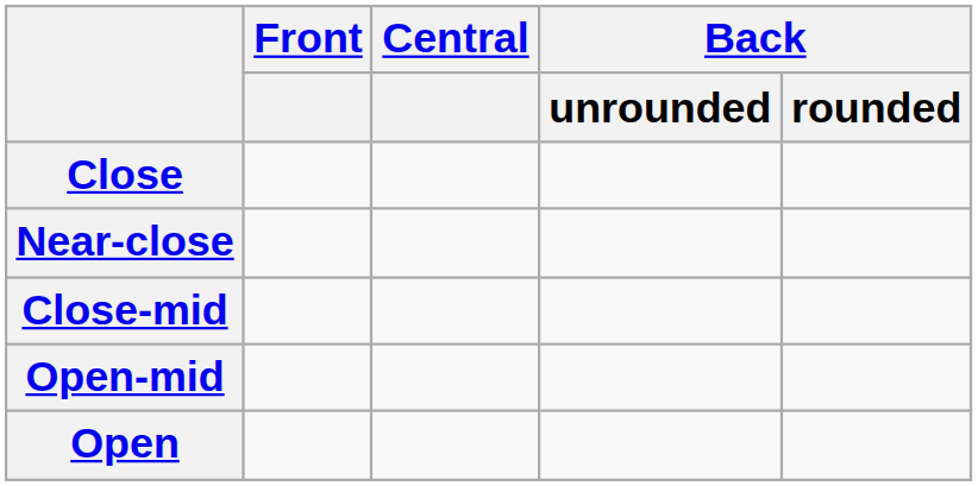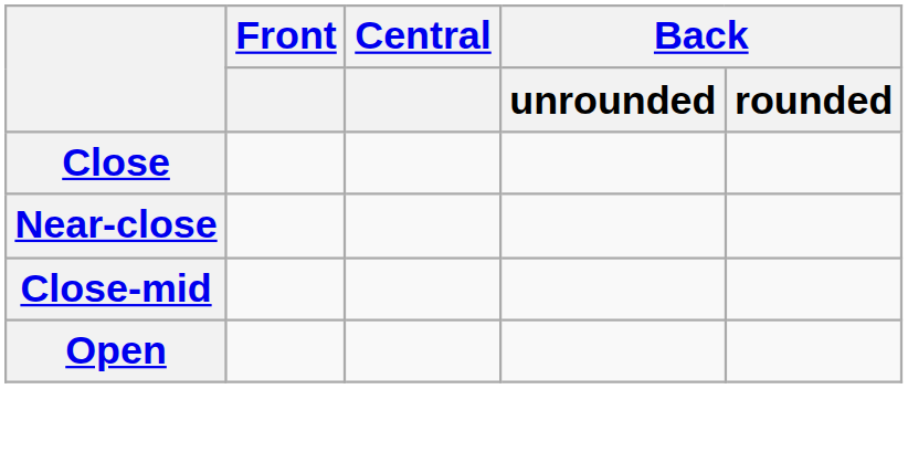 <table class="wikitable" style="text-align: center">
 <tr>
 <th rowspan="2"> </th>
 <th><a href='#'>Front</a></th>
 <th><a href='#'>Central</a></th>
 <th colspan=2><a href='#'>Back</a></th>
 </tr>
 <tr class=small>
 <th></th>
 <th></th>
 <th>unrounded</th>
 <th>rounded</th>
 </tr>
 <tr>
 <th><a href='#'>Close</a></th>
 <td></td>
 <td></td>
 <td></td>
 <td></td>
 </tr>
 <tr>
 <th><a href='#'>Near-close</a></th>
 <td></td>
 <td></td>
 <td></td>
 <td></td>
 </tr>
 <tr>
 <th><a href='#'>Close-mid</a></th>
 <td></td>
 <td></td>
 <td></td>
 <td></td>
 </tr>
 <tr>
-<th><a href='#'>Open-mid</a></th>
-<td></td>
-<td></td>
-<td></td>
-<td></td>
-</tr>
-<tr>
 <th><a href='#'>Open</a></th>
 <td></td>
 <td></td>
 <td></td>
 <td></td>
 </tr>
 </table>
